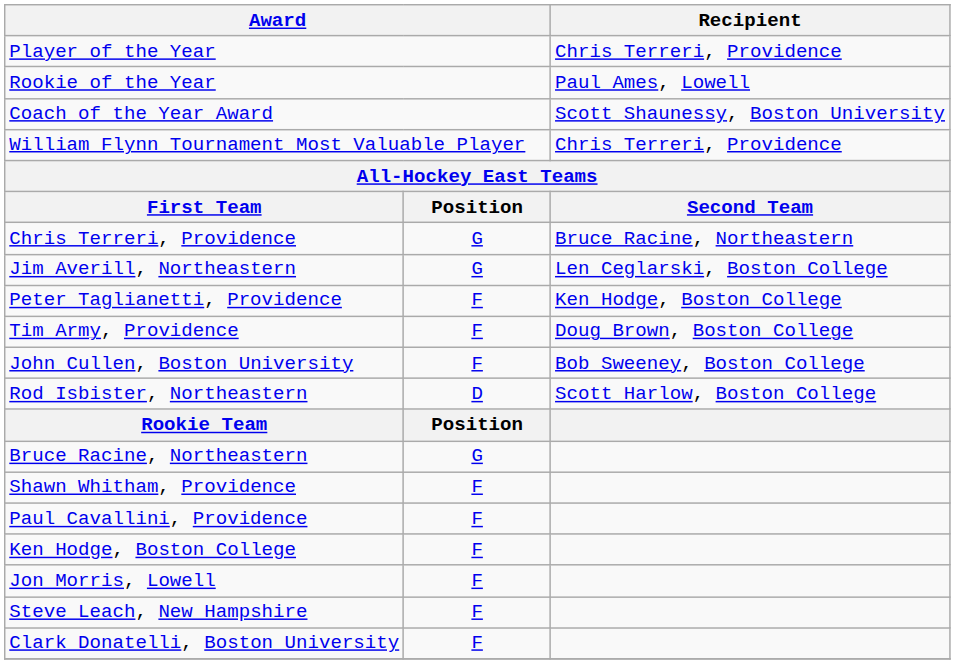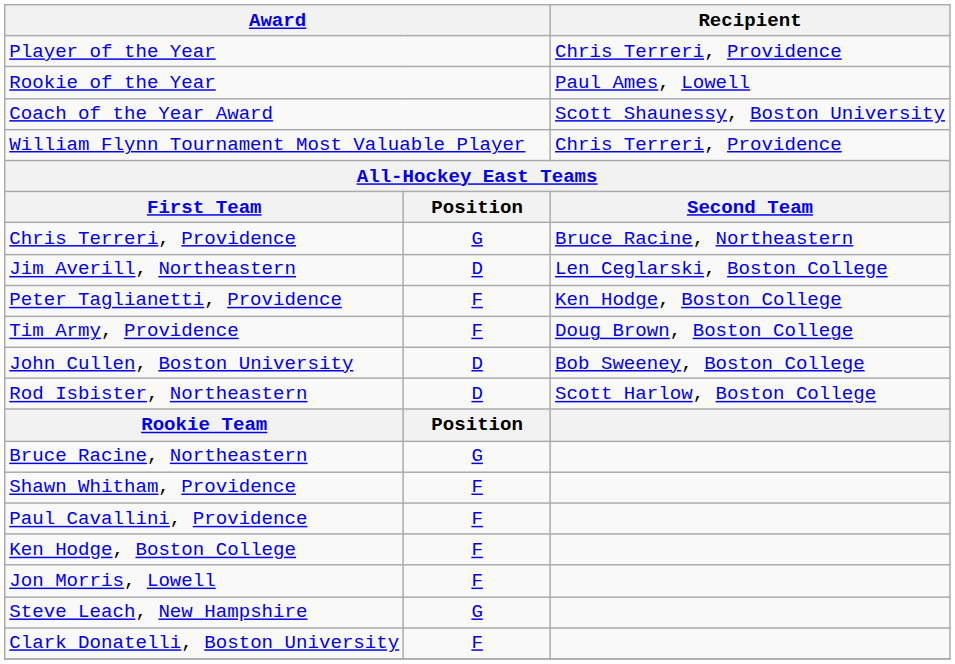 <table class="wikitable">
 <tr>
 <th colspan=2><a href='#'>Award</a></th>
 <th>Recipient</th>
 </tr>
 <tr>
 <td colspan=2><a href='#'>Player of the Year</a></td>
 <td><a href='#'>Chris Terreri</a>, <a href='#'>Providence</a></td>
 </tr>
 <tr>
 <td colspan=2><a href='#'>Rookie of the Year</a></td>
 <td><a href='#'>Paul Ames</a>, <a href='#'>Lowell</a></td>
 </tr>
 <tr>
 <td colspan=2><a href='#'>Coach of the Year Award</a></td>
 <td><a href='#'>Scott Shaunessy</a>, <a href='#'>Boston University</a></td>
 </tr>
 <tr>
 <td colspan=2><a href='#'>William Flynn Tournament Most Valuable Player</a></td>
 <td><a href='#'>Chris Terreri</a>, <a href='#'>Providence</a></td>
 </tr>
 <tr>
 <th colspan=3><a href='#'>All-Hockey East Teams</a></th>
 </tr>
 <tr>
 <th><a href='#'>First Team</a></th>
 <th>  Position  </th>
 <th><a href='#'>Second Team</a></th>
 </tr>
 <tr>
 <td><a href='#'>Chris Terreri</a>, <a href='#'>Providence</a></td>
 <td align=center><a href='#'>G</a></td>
 <td><a href='#'>Bruce Racine</a>, <a href='#'>Northeastern</a></td>
 </tr>
 <tr>
 <td><a href='#'>Jim Averill</a>, <a href='#'>Northeastern</a></td>
-<td align=center><a href='#'>G</a></td>
+<td align=center><a href='#'>D</a></td>
 <td><a href='#'>Len Ceglarski</a>, <a href='#'>Boston College</a></td>
 </tr>
 <tr>
 <td><a href='#'>Peter Taglianetti</a>, <a href='#'>Providence</a></td>
 <td align=center><a href='#'>F</a></td>
 <td><a href='#'>Ken Hodge</a>, <a href='#'>Boston College</a></td>
 </tr>
 <tr>
 <td><a href='#'>Tim Army</a>, <a href='#'>Providence</a></td>
 <td align=center><a href='#'>F</a></td>
 <td><a href='#'>Doug Brown</a>, <a href='#'>Boston College</a></td>
 </tr>
 <tr>
 <td><a href='#'>John Cullen</a>, <a href='#'>Boston University</a></td>
-<td align=center><a href='#'>F</a></td>
+<td align=center><a href='#'>D</a></td>
 <td><a href='#'>Bob Sweeney</a>, <a href='#'>Boston College</a></td>
 </tr>
 <tr>
 <td><a href='#'>Rod Isbister</a>, <a href='#'>Northeastern</a></td>
 <td align=center><a href='#'>D</a></td>
 <td><a href='#'>Scott Harlow</a>, <a href='#'>Boston College</a></td>
 </tr>
 <tr>
 <th><a href='#'>Rookie Team</a></th>
 <th>  Position  </th>
 <th></th>
 </tr>
 <tr>
 <td><a href='#'>Bruce Racine</a>, <a href='#'>Northeastern</a></td>
 <td align=center><a href='#'>G</a></td>
 <td></td>
 </tr>
 <tr>
 <td><a href='#'>Shawn Whitham</a>, <a href='#'>Providence</a></td>
 <td align=center><a href='#'>F</a></td>
 <td></td>
 </tr>
 <tr>
 <td><a href='#'>Paul Cavallini</a>, <a href='#'>Providence</a></td>
 <td align=center><a href='#'>F</a></td>
 <td></td>
 </tr>
 <tr>
 <td><a href='#'>Ken Hodge</a>, <a href='#'>Boston College</a></td>
 <td align=center><a href='#'>F</a></td>
 <td></td>
 </tr>
 <tr>
 <td><a href='#'>Jon Morris</a>, <a href='#'>Lowell</a></td>
 <td align=center><a href='#'>F</a></td>
 <td></td>
 </tr>
 <tr>
 <td><a href='#'>Steve Leach</a>, <a href='#'>New Hampshire</a></td>
-<td align=center><a href='#'>F</a></td>
+<td align=center><a href='#'>G</a></td>
 <td></td>
 </tr>
 <tr>
 <td><a href='#'>Clark Donatelli</a>, <a href='#'>Boston University</a></td>
 <td align=center><a href='#'>F</a></td>
 <td></td>
 </tr>
 <tr>
 </tr>
 </table>
